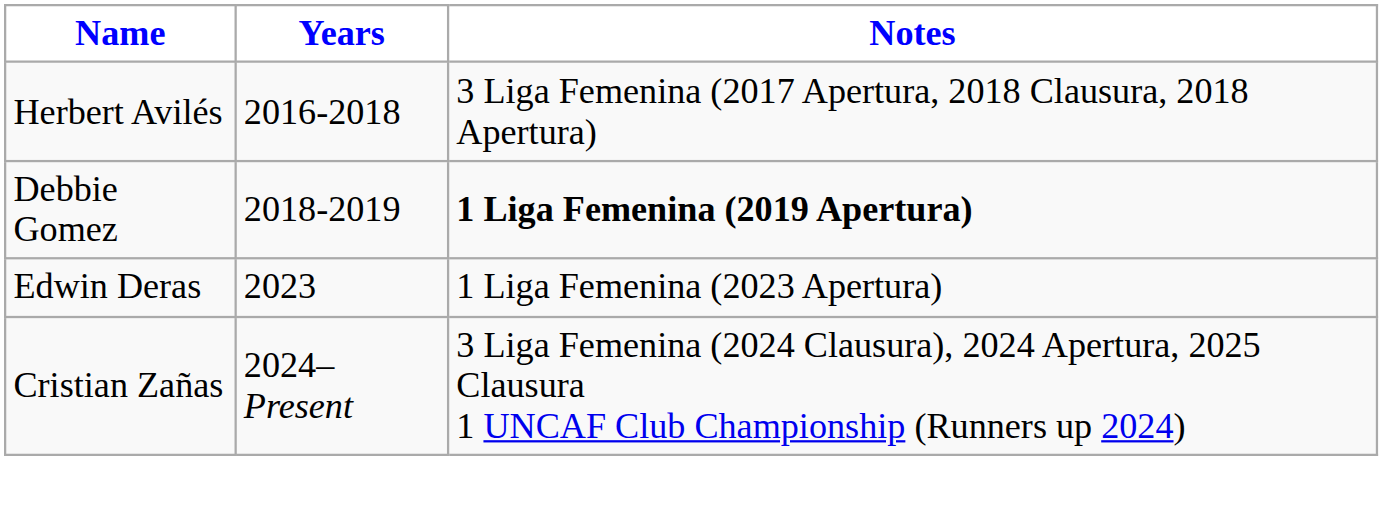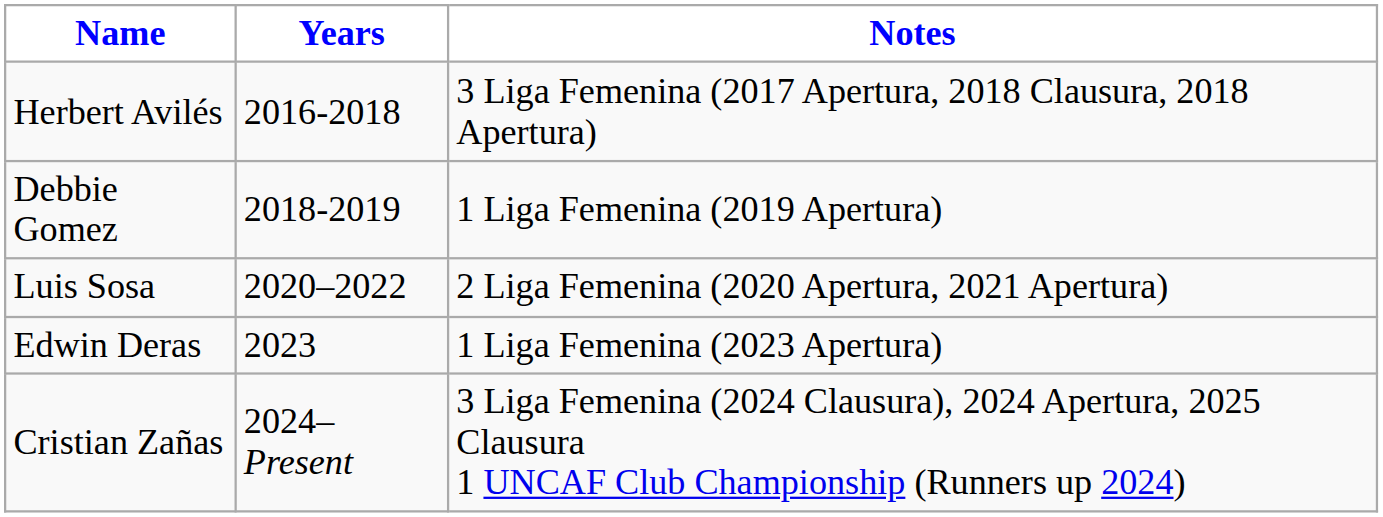 <table class="wikitable">
 <tr>
 <th style=background-color:#FFFFFF;color:blue>Name</th>
 <th style=background-color:#FFFFFF;color:blue>Years</th>
 <th style=background-color:#FFFFFF;color:blue>Notes</th>
 </tr>
 <tr>
 <td> Herbert Avilés</td>
 <td>2016-2018</td>
 <td>3 Liga Femenina (2017 Apertura, 2018 Clausura, 2018 Apertura)</td>
 </tr>
 <tr>
 <td> Debbie Gomez</td>
 <td>2018-2019</td>
-<td><strong>1 Liga Femenina (2019 Apertura) </strong></td>
+<td>1 Liga Femenina (2019 Apertura) </td>
+</tr>
+<tr>
+<td> Luis Sosa</td>
+<td>2020–2022</td>
+<td>2 Liga Femenina (2020 Apertura, 2021 Apertura)</td>
 </tr>
 <tr>
 <td> Edwin Deras</td>
 <td>2023</td>
 <td>1 Liga Femenina (2023 Apertura)  </td>
 </tr>
 <tr>
 <td> Cristian Zañas</td>
 <td>2024–<em>Present</em></td>
 <td>3 Liga Femenina (2024 Clausura), 2024 Apertura, 2025 Clausura<br>1 <a href='#'>UNCAF Club Championship</a> (Runners up <a href='#'>2024</a>)</td>
 </tr>
 </table>
